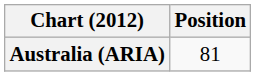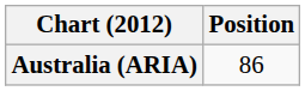 <table class="wikitable plainrowheaders">
 <tr>
 <th scope="col">Chart (2012)</th>
 <th scope="col">Position</th>
 </tr>
 <tr>
 <th scope="row">Australia (ARIA)</th>
-<td style="text-align:center">81</td>
+<td style="text-align:center">86</td>
 </tr>
 </table>
